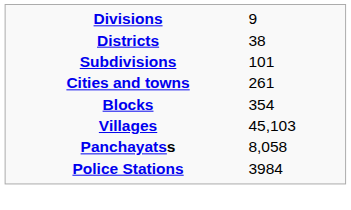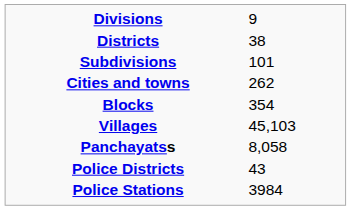 <table class="infobox" style="width:22em">
 <tr>
 <th><a href='#'>Divisions</a></th>
 <td>9</td>
 </tr>
 <tr>
 <th><a href='#'>Districts</a></th>
 <td>38</td>
 </tr>
 <tr>
 <th><a href='#'>Subdivisions</a></th>
 <td>101</td>
 </tr>
 <tr>
 <th><a href='#'>Cities and towns</a></th>
-<td>261</td>
+<td>262</td>
 </tr>
 <tr>
 <th><a href='#'>Blocks</a></th>
 <td>354</td>
 </tr>
 <tr>
 <th><a href='#'>Villages</a></th>
 <td>45,103</td>
 </tr>
 <tr>
 <th><a href='#'>Panchayats</a>s</th>
 <td>8,058</td>
 </tr>
 <tr>
+<th><a href='#'>Police Districts</a></th>
+<td>43</td>
+</tr>
+<tr>
 <th><a href='#'>Police Stations</a></th>
 <td>3984</td>
 </tr>
 </table>
